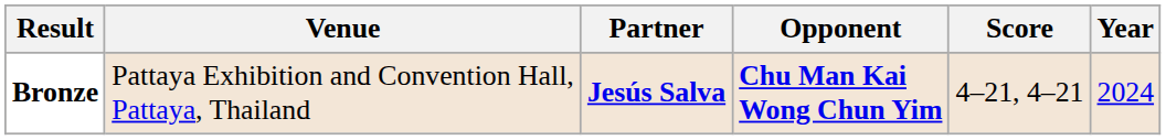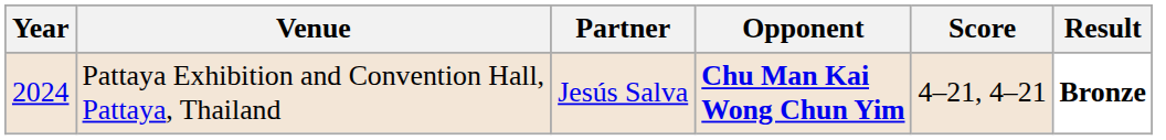 <table class="sortable wikitable" style="font-size: 90%;">
 <tr>
-<th>Result</th>
+<th>Year</th>
 <th>Venue</th>
 <th>Partner</th>
 <th>Opponent</th>
 <th>Score</th>
-<th>Year</th>
+<th>Result</th>
 </tr>
 <tr style="background:#F3E6D7">
-<td style="text-align:left; background:white"> <strong>Bronze</strong></td>
+<td align="center"><a href='#'>2024</a></td>
 <td align="left">Pattaya Exhibition and Convention Hall,<br><a href='#'>Pattaya</a>, Thailand</td>
-<td align="left"><strong> <a href='#'>Jesús Salva</a></strong></td>
+<td align="left"> <a href='#'>Jesús Salva</a></td>
 <td align="left"><strong> <a href='#'>Chu Man Kai</a><br> <a href='#'>Wong Chun Yim</a></strong></td>
 <td align="left">4–21, 4–21</td>
-<td align="center"><a href='#'>2024</a></td>
+<td style="text-align:left; background:white"> <strong>Bronze</strong></td>
 </tr>
 </table>
